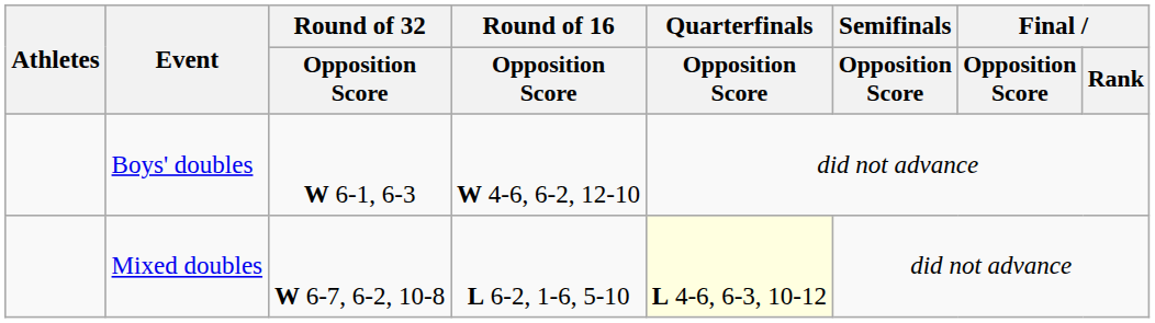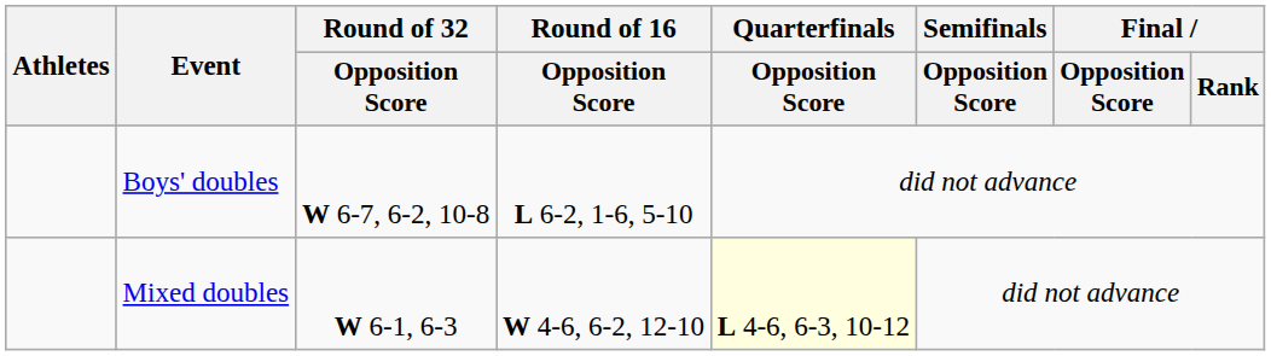 <table class=wikitable style="font-size:90%">
 <tr>
 <th rowspan=2>Athletes</th>
 <th rowspan=2>Event</th>
 <th>Round of 32</th>
 <th>Round of 16</th>
 <th>Quarterfinals</th>
 <th>Semifinals</th>
 <th colspan=2>Final / </th>
 </tr>
 <tr style="font-size:95%">
 <th>Opposition<br>Score</th>
 <th>Opposition<br>Score</th>
 <th>Opposition<br>Score</th>
 <th>Opposition<br>Score</th>
 <th>Opposition<br>Score</th>
 <th>Rank</th>
 </tr>
 <tr align=center>
 <td align=left><br></td>
 <td align=left><a href='#'>Boys' doubles</a></td>
-<td><br><br><strong>W</strong> 6-1, 6-3</td>
-<td><br><br><strong>W</strong> 4-6, 6-2, 12-10</td>
+<td><br><br><strong>W</strong> 6-7, 6-2, 10-8</td>
+<td><br><br><strong>L</strong> 6-2, 1-6, 5-10</td>
 <td Colspan=4><em>did not advance</em></td>
 </tr>
 <tr align=center>
 <td align=left><br></td>
 <td align=left><a href='#'>Mixed doubles</a></td>
-<td><br><br><strong>W</strong> 6-7, 6-2, 10-8</td>
-<td><br><br><strong>L</strong> 6-2, 1-6, 5-10</td>
+<td><br><br><strong>W</strong> 6-1, 6-3</td>
+<td><br><br><strong>W</strong> 4-6, 6-2, 12-10</td>
 <td style="background: lightyellow;"><br> <br><strong>L</strong> 4-6, 6-3, 10-12</td>
 <td Colspan=3><em>did not advance</em></td>
 </tr>
 </table>
